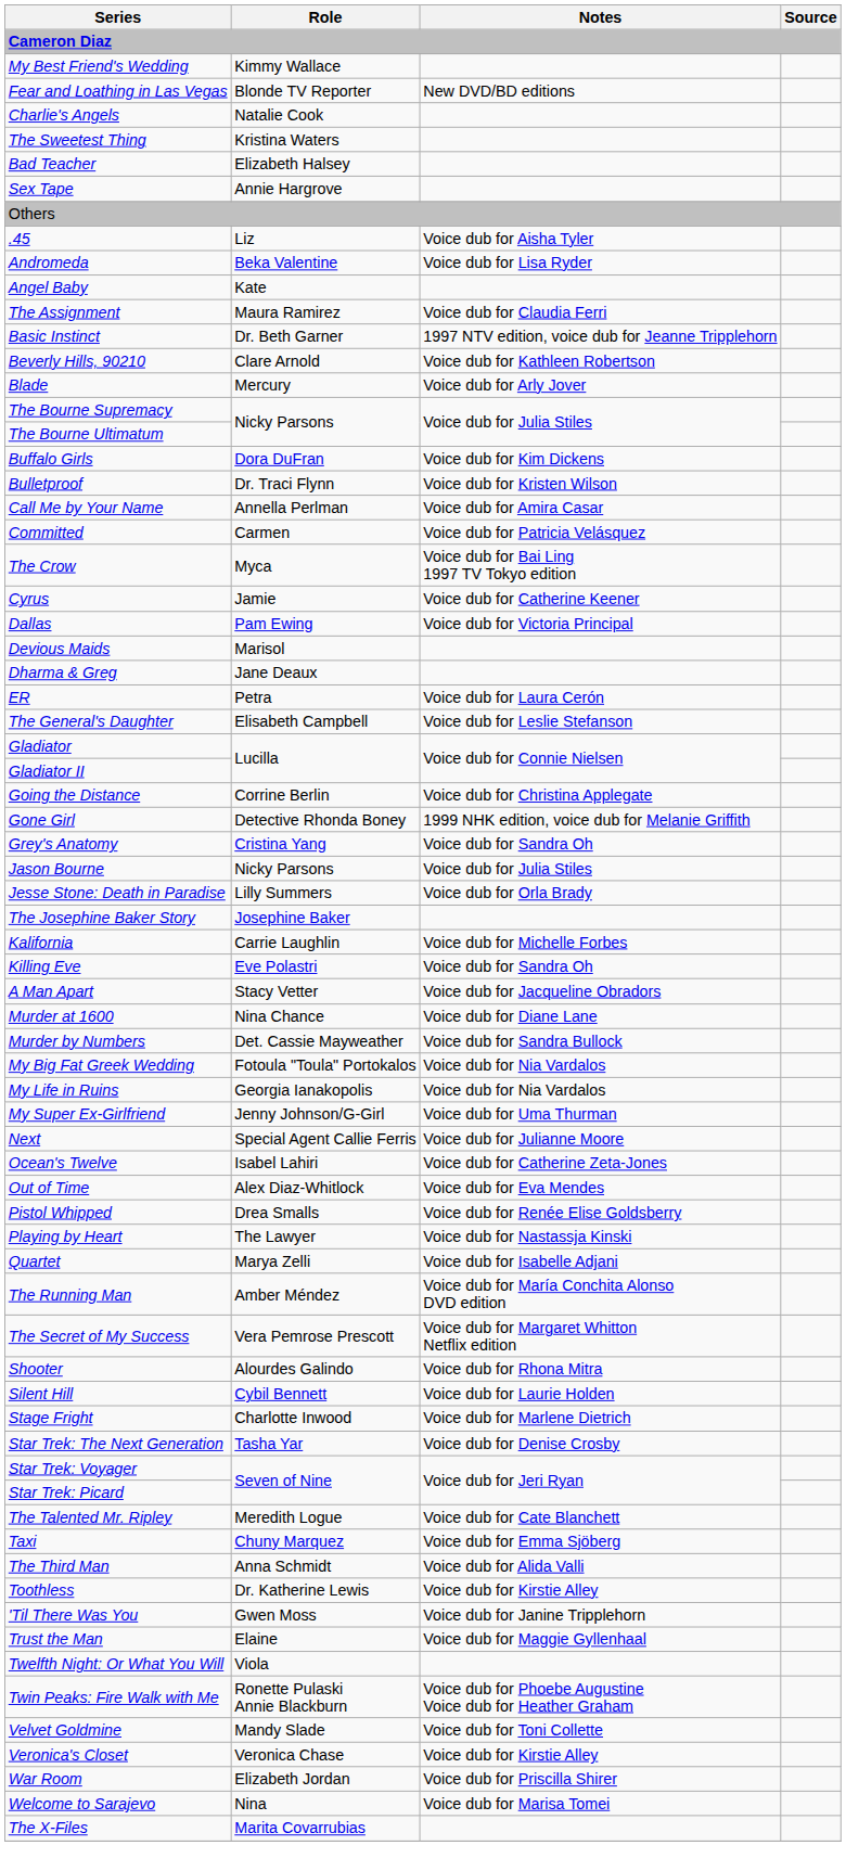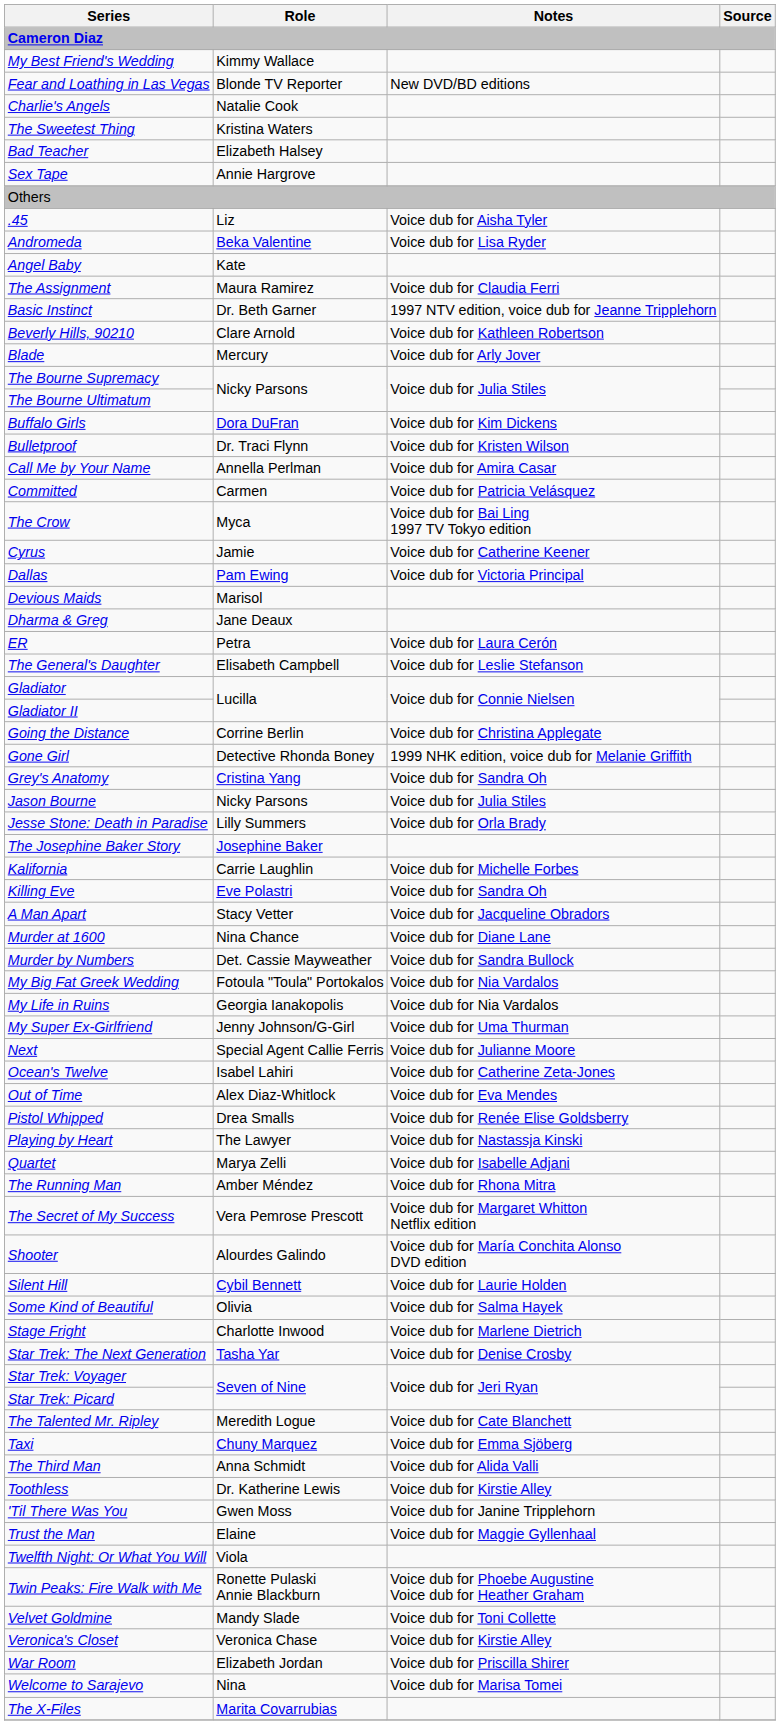 <table class="wikitable sortable plainrowheaders" style="width=95%;  font-size: 95%;">
 <tr>
 <th>Series</th>
 <th>Role</th>
 <th>Notes</th>
 <th class="unsortable">Source</th>
 </tr>
 <tr>
 <td style="color:#fff; background-color:#c0c0c0" colspan="4"><strong><a href='#'>Cameron Diaz</a></strong></td>
 </tr>
 <tr>
 <td><em><a href='#'>My Best Friend's Wedding</a></em></td>
 <td>Kimmy Wallace</td>
 <td> </td>
 <td></td>
 </tr>
 <tr>
 <td><em><a href='#'>Fear and Loathing in Las Vegas</a></em></td>
 <td>Blonde TV Reporter</td>
 <td>New DVD/BD editions</td>
 <td></td>
 </tr>
 <tr>
 <td><em><a href='#'>Charlie's Angels</a></em></td>
 <td>Natalie Cook</td>
 <td> </td>
 <td></td>
 </tr>
 <tr>
 <td><em><a href='#'>The Sweetest Thing</a></em></td>
 <td>Kristina Waters</td>
 <td> </td>
 <td></td>
 </tr>
 <tr>
 <td><em><a href='#'>Bad Teacher</a></em></td>
 <td>Elizabeth Halsey</td>
 <td> </td>
 <td></td>
 </tr>
 <tr>
 <td><em><a href='#'>Sex Tape</a></em></td>
 <td>Annie Hargrove</td>
 <td> </td>
 <td></td>
 </tr>
 <tr>
 <td style="color:#000000; background-color:#c0c0c0" colspan="4">Others</td>
 </tr>
 <tr>
 <td><em><a href='#'>.45</a></em></td>
 <td>Liz</td>
 <td>Voice dub for <a href='#'>Aisha Tyler</a></td>
 <td></td>
 </tr>
 <tr>
 <td><em><a href='#'>Andromeda</a></em></td>
 <td><a href='#'>Beka Valentine</a></td>
 <td>Voice dub for <a href='#'>Lisa Ryder</a></td>
 <td></td>
 </tr>
 <tr>
 <td><em><a href='#'>Angel Baby</a></em></td>
 <td>Kate</td>
 <td> </td>
 <td> </td>
 </tr>
 <tr>
 <td><em><a href='#'>The Assignment</a></em></td>
 <td>Maura Ramirez</td>
 <td>Voice dub for <a href='#'>Claudia Ferri</a></td>
 <td></td>
 </tr>
 <tr>
 <td><em><a href='#'>Basic Instinct</a></em></td>
 <td>Dr. Beth Garner</td>
 <td>1997 NTV edition, voice dub for <a href='#'>Jeanne Tripplehorn</a></td>
 <td> </td>
 </tr>
 <tr>
 <td><em><a href='#'>Beverly Hills, 90210</a></em></td>
 <td>Clare Arnold</td>
 <td>Voice dub for <a href='#'>Kathleen Robertson</a></td>
 <td> </td>
 </tr>
 <tr>
 <td><em><a href='#'>Blade</a></em></td>
 <td>Mercury</td>
 <td>Voice dub for <a href='#'>Arly Jover</a></td>
 <td></td>
 </tr>
 <tr>
 <td><em><a href='#'>The Bourne Supremacy</a></em></td>
 <td rowspan="2">Nicky Parsons</td>
 <td rowspan="2">Voice dub for <a href='#'>Julia Stiles</a></td>
 <td></td>
 </tr>
 <tr>
 <td><em><a href='#'>The Bourne Ultimatum</a></em></td>
 <td></td>
 </tr>
 <tr>
 <td><em><a href='#'>Buffalo Girls</a></em></td>
 <td><a href='#'>Dora DuFran</a></td>
 <td>Voice dub for <a href='#'>Kim Dickens</a></td>
 <td> </td>
 </tr>
 <tr>
 <td><em><a href='#'>Bulletproof</a></em></td>
 <td>Dr. Traci Flynn</td>
 <td>Voice dub for <a href='#'>Kristen Wilson</a></td>
 <td></td>
 </tr>
 <tr>
 <td><em><a href='#'>Call Me by Your Name</a></em></td>
 <td>Annella Perlman</td>
 <td>Voice dub for <a href='#'>Amira Casar</a></td>
 <td></td>
 </tr>
 <tr>
 <td><em><a href='#'>Committed</a></em></td>
 <td>Carmen</td>
 <td>Voice dub for <a href='#'>Patricia Velásquez</a></td>
 <td></td>
 </tr>
 <tr>
 <td><em><a href='#'>The Crow</a></em></td>
 <td>Myca</td>
 <td>Voice dub for <a href='#'>Bai Ling</a><br>1997 TV Tokyo edition</td>
 <td></td>
 </tr>
 <tr>
 <td><em><a href='#'>Cyrus</a></em></td>
 <td>Jamie</td>
 <td>Voice dub for <a href='#'>Catherine Keener</a></td>
 <td></td>
 </tr>
 <tr>
 <td><em><a href='#'>Dallas</a></em></td>
 <td><a href='#'>Pam Ewing</a></td>
 <td>Voice dub for <a href='#'>Victoria Principal</a></td>
 <td> </td>
 </tr>
 <tr>
 <td><em><a href='#'>Devious Maids</a></em></td>
 <td>Marisol</td>
 <td> </td>
 <td></td>
 </tr>
 <tr>
 <td><em><a href='#'>Dharma & Greg</a></em></td>
 <td>Jane Deaux</td>
 <td> </td>
 <td> </td>
 </tr>
 <tr>
 <td><em><a href='#'>ER</a></em></td>
 <td>Petra</td>
 <td>Voice dub for <a href='#'>Laura Cerón</a></td>
 <td></td>
 </tr>
 <tr>
 <td><em><a href='#'>The General's Daughter</a></em></td>
 <td>Elisabeth Campbell</td>
 <td>Voice dub for <a href='#'>Leslie Stefanson</a></td>
 <td></td>
 </tr>
 <tr>
 <td><em><a href='#'>Gladiator</a></em></td>
 <td rowspan="2">Lucilla</td>
 <td rowspan="2">Voice dub for <a href='#'>Connie Nielsen</a></td>
 <td></td>
 </tr>
 <tr>
 <td><em><a href='#'>Gladiator II</a></em></td>
 <td></td>
 </tr>
 <tr>
 <td><em><a href='#'>Going the Distance</a></em></td>
 <td>Corrine Berlin</td>
 <td>Voice dub for <a href='#'>Christina Applegate</a></td>
 <td></td>
 </tr>
 <tr>
 <td><em><a href='#'>Gone Girl</a></em></td>
 <td>Detective Rhonda Boney</td>
 <td>1999 NHK edition, voice dub for <a href='#'>Melanie Griffith</a></td>
 <td></td>
 </tr>
 <tr>
 <td><em><a href='#'>Grey's Anatomy</a></em></td>
 <td><a href='#'>Cristina Yang</a></td>
 <td>Voice dub for <a href='#'>Sandra Oh</a></td>
 <td> </td>
 </tr>
 <tr>
 <td><em><a href='#'>Jason Bourne</a></em></td>
 <td>Nicky Parsons</td>
 <td>Voice dub for <a href='#'>Julia Stiles</a></td>
 <td></td>
 </tr>
 <tr>
 <td><em><a href='#'>Jesse Stone: Death in Paradise</a></em></td>
 <td>Lilly Summers</td>
 <td>Voice dub for <a href='#'>Orla Brady</a></td>
 <td></td>
 </tr>
 <tr>
 <td><em><a href='#'>The Josephine Baker Story</a></em></td>
 <td><a href='#'>Josephine Baker</a></td>
 <td> </td>
 <td> </td>
 </tr>
 <tr>
 <td><em><a href='#'>Kalifornia</a></em></td>
 <td>Carrie Laughlin</td>
 <td>Voice dub for <a href='#'>Michelle Forbes</a></td>
 <td></td>
 </tr>
 <tr>
 <td><em><a href='#'>Killing Eve</a></em></td>
 <td><a href='#'>Eve Polastri</a></td>
 <td>Voice dub for <a href='#'>Sandra Oh</a></td>
 <td></td>
 </tr>
 <tr>
 <td><em><a href='#'>A Man Apart</a></em></td>
 <td>Stacy Vetter</td>
 <td>Voice dub for <a href='#'>Jacqueline Obradors</a></td>
 <td></td>
 </tr>
 <tr>
 <td><em><a href='#'>Murder at 1600</a></em></td>
 <td>Nina Chance</td>
 <td>Voice dub for <a href='#'>Diane Lane</a></td>
 <td> </td>
 </tr>
 <tr>
 <td><em><a href='#'>Murder by Numbers</a></em></td>
 <td>Det. Cassie Mayweather</td>
 <td>Voice dub for <a href='#'>Sandra Bullock</a></td>
 <td></td>
 </tr>
 <tr>
 <td><em><a href='#'>My Big Fat Greek Wedding</a></em></td>
 <td>Fotoula "Toula" Portokalos</td>
 <td>Voice dub for <a href='#'>Nia Vardalos</a></td>
 <td> </td>
 </tr>
 <tr>
 <td><em><a href='#'>My Life in Ruins</a></em></td>
 <td>Georgia Ianakopolis</td>
 <td>Voice dub for Nia Vardalos</td>
 <td></td>
 </tr>
 <tr>
 <td><em><a href='#'>My Super Ex-Girlfriend</a></em></td>
 <td>Jenny Johnson/G-Girl</td>
 <td>Voice dub for <a href='#'>Uma Thurman</a></td>
 <td></td>
 </tr>
 <tr>
 <td><em><a href='#'>Next</a></em></td>
 <td>Special Agent Callie Ferris</td>
 <td>Voice dub for <a href='#'>Julianne Moore</a></td>
 <td></td>
 </tr>
 <tr>
 <td><em><a href='#'>Ocean's Twelve</a></em></td>
 <td>Isabel Lahiri</td>
 <td>Voice dub for <a href='#'>Catherine Zeta-Jones</a></td>
 <td></td>
 </tr>
 <tr>
 <td><em><a href='#'>Out of Time</a></em></td>
 <td>Alex Diaz-Whitlock</td>
 <td>Voice dub for <a href='#'>Eva Mendes</a></td>
 <td></td>
 </tr>
 <tr>
 <td><em><a href='#'>Pistol Whipped</a></em></td>
 <td>Drea Smalls</td>
 <td>Voice dub for <a href='#'>Renée Elise Goldsberry</a></td>
 <td></td>
 </tr>
 <tr>
 <td><em><a href='#'>Playing by Heart</a></em></td>
 <td>The Lawyer</td>
 <td>Voice dub for <a href='#'>Nastassja Kinski</a></td>
 <td></td>
 </tr>
 <tr>
 <td><em><a href='#'>Quartet</a></em></td>
 <td>Marya Zelli</td>
 <td>Voice dub for <a href='#'>Isabelle Adjani</a></td>
 <td> </td>
 </tr>
 <tr>
 <td><em><a href='#'>The Running Man</a></em></td>
 <td>Amber Méndez</td>
-<td>Voice dub for <a href='#'>María Conchita Alonso</a><br>DVD edition</td>
+<td>Voice dub for <a href='#'>Rhona Mitra</a></td>
 <td></td>
 </tr>
 <tr>
 <td><em><a href='#'>The Secret of My Success</a></em></td>
 <td>Vera Pemrose Prescott</td>
 <td>Voice dub for <a href='#'>Margaret Whitton</a><br>Netflix edition</td>
 <td></td>
 </tr>
 <tr>
 <td><em><a href='#'>Shooter</a></em></td>
 <td>Alourdes Galindo</td>
-<td>Voice dub for <a href='#'>Rhona Mitra</a></td>
+<td>Voice dub for <a href='#'>María Conchita Alonso</a><br>DVD edition</td>
 <td></td>
 </tr>
 <tr>
 <td><em><a href='#'>Silent Hill</a></em></td>
 <td><a href='#'>Cybil Bennett</a></td>
 <td>Voice dub for <a href='#'>Laurie Holden</a></td>
+<td></td>
+</tr>
+<tr>
+<td><em><a href='#'>Some Kind of Beautiful</a></em></td>
+<td>Olivia</td>
+<td>Voice dub for <a href='#'>Salma Hayek</a></td>
 <td></td>
 </tr>
 <tr>
 <td><em><a href='#'>Stage Fright</a></em></td>
 <td>Charlotte Inwood</td>
 <td>Voice dub for <a href='#'>Marlene Dietrich</a></td>
 <td> </td>
 </tr>
 <tr>
 <td><em><a href='#'>Star Trek: The Next Generation</a></em></td>
 <td><a href='#'>Tasha Yar</a></td>
 <td>Voice dub for <a href='#'>Denise Crosby</a></td>
 <td></td>
 </tr>
 <tr>
 <td><em><a href='#'>Star Trek: Voyager</a></em></td>
 <td rowspan="2"><a href='#'>Seven of Nine</a></td>
 <td rowspan="2">Voice dub for <a href='#'>Jeri Ryan</a></td>
 <td> </td>
 </tr>
 <tr>
 <td><em><a href='#'>Star Trek: Picard</a></em></td>
 <td></td>
 </tr>
 <tr>
 <td><em><a href='#'>The Talented Mr. Ripley</a></em></td>
 <td>Meredith Logue</td>
 <td>Voice dub for <a href='#'>Cate Blanchett</a></td>
 <td> </td>
 </tr>
 <tr>
 <td><em><a href='#'>Taxi</a></em></td>
 <td><a href='#'>Chuny Marquez</a></td>
 <td>Voice dub for <a href='#'>Emma Sjöberg</a></td>
 <td></td>
 </tr>
 <tr>
 <td><em><a href='#'>The Third Man</a></em></td>
 <td>Anna Schmidt</td>
 <td>Voice dub for <a href='#'>Alida Valli</a></td>
 <td> </td>
 </tr>
 <tr>
 <td><em><a href='#'>Toothless</a></em></td>
 <td>Dr. Katherine Lewis</td>
 <td>Voice dub for <a href='#'>Kirstie Alley</a></td>
 <td> </td>
 </tr>
 <tr>
 <td><em><a href='#'>'Til There Was You</a></em></td>
 <td>Gwen Moss</td>
 <td>Voice dub for Janine Tripplehorn</td>
 <td> </td>
 </tr>
 <tr>
 <td><em><a href='#'>Trust the Man</a></em></td>
 <td>Elaine</td>
 <td>Voice dub for <a href='#'>Maggie Gyllenhaal</a></td>
 <td></td>
 </tr>
 <tr>
 <td><em><a href='#'>Twelfth Night: Or What You Will</a></em></td>
 <td>Viola</td>
 <td> </td>
 <td> </td>
 </tr>
 <tr>
 <td><em><a href='#'>Twin Peaks: Fire Walk with Me</a></em></td>
 <td>Ronette Pulaski<br>Annie Blackburn</td>
 <td>Voice dub for <a href='#'>Phoebe Augustine</a><br>Voice dub for <a href='#'>Heather Graham</a></td>
 <td></td>
 </tr>
 <tr>
 <td><em><a href='#'>Velvet Goldmine</a></em></td>
 <td>Mandy Slade</td>
 <td>Voice dub for <a href='#'>Toni Collette</a></td>
 <td></td>
 </tr>
 <tr>
 <td><em><a href='#'>Veronica's Closet</a></em></td>
 <td>Veronica Chase</td>
 <td>Voice dub for <a href='#'>Kirstie Alley</a></td>
 <td> </td>
 </tr>
 <tr>
 <td><em><a href='#'>War Room</a></em></td>
 <td>Elizabeth Jordan</td>
 <td>Voice dub for <a href='#'>Priscilla Shirer</a></td>
 <td></td>
 </tr>
 <tr>
 <td><em><a href='#'>Welcome to Sarajevo</a></em></td>
 <td>Nina</td>
 <td>Voice dub for <a href='#'>Marisa Tomei</a></td>
 <td></td>
 </tr>
 <tr>
 <td><em><a href='#'>The X-Files</a></em></td>
 <td><a href='#'>Marita Covarrubias</a></td>
 <td> </td>
 <td> </td>
 </tr>
 <tr>
 </tr>
 </table>
